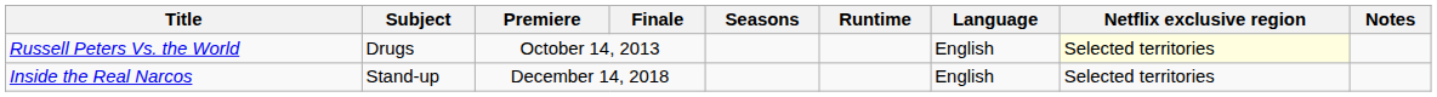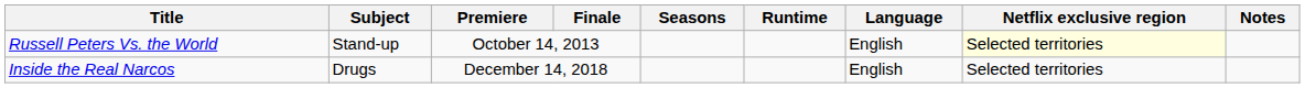 <table class="wikitable sortable" style="width:100%">
 <tr>
 <th scope="col" style="width:25%;">Title</th>
 <th>Subject</th>
 <th>Premiere</th>
 <th>Finale</th>
 <th>Seasons</th>
 <th>Runtime</th>
 <th>Language</th>
 <th>Netflix exclusive region</th>
 <th>Notes</th>
 </tr>
 <tr>
 <td><em><a href='#'>Russell Peters Vs. the World</a></em></td>
-<td>Drugs</td>
+<td>Stand-up</td>
 <td colspan="2" style="text-align:center">October 14, 2013</td>
 <td></td>
 <td></td>
 <td>English</td>
 <td style="background: lightyellow;">Selected territories</td>
 <td></td>
 </tr>
 <tr>
 <td><em><a href='#'>Inside the Real Narcos</a></em></td>
-<td>Stand-up</td>
+<td>Drugs</td>
 <td colspan="2" style="text-align:center">December 14, 2018</td>
 <td></td>
 <td></td>
 <td>English</td>
 <td>Selected territories</td>
 <td></td>
 </tr>
 </table>
